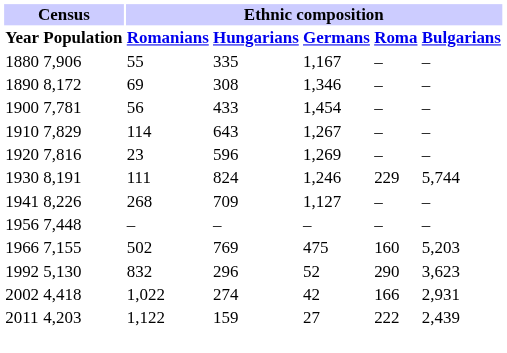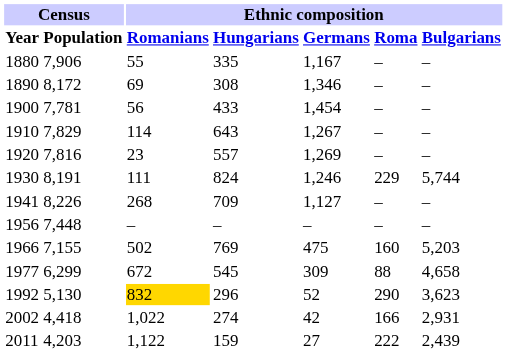 <table class="toccolours">
 <tr>
 <th align="center" colspan="2" style="background:#ccccff;">Census</th>
 <th align="center" colspan="5" style="background:#ccccff;">Ethnic composition</th>
 </tr>
 <tr>
 <th>Year</th>
 <th>Population</th>
 <th><a href='#'>Romanians</a></th>
 <th><a href='#'>Hungarians</a></th>
 <th><a href='#'>Germans</a></th>
 <th><a href='#'>Roma</a></th>
 <th><a href='#'>Bulgarians</a></th>
 </tr>
 <tr>
 <td>1880</td>
 <td>7,906</td>
 <td>55</td>
 <td>335</td>
 <td>1,167</td>
 <td>–</td>
 <td>–</td>
 </tr>
 <tr>
 <td>1890</td>
 <td>8,172</td>
 <td>69</td>
 <td>308</td>
 <td>1,346</td>
 <td>–</td>
 <td>–</td>
 </tr>
 <tr>
 <td>1900</td>
 <td>7,781</td>
 <td>56</td>
 <td>433</td>
 <td>1,454</td>
 <td>–</td>
 <td>–</td>
 </tr>
 <tr>
 <td>1910</td>
 <td>7,829</td>
 <td>114</td>
 <td>643</td>
 <td>1,267</td>
 <td>–</td>
 <td>–</td>
 </tr>
 <tr>
 <td>1920</td>
 <td>7,816</td>
 <td>23</td>
-<td>596</td>
+<td>557</td>
 <td>1,269</td>
 <td>–</td>
 <td>–</td>
 </tr>
 <tr>
 <td>1930</td>
 <td>8,191</td>
 <td>111</td>
 <td>824</td>
 <td>1,246</td>
 <td>229</td>
 <td>5,744</td>
 </tr>
 <tr>
 <td>1941</td>
 <td>8,226</td>
 <td>268</td>
 <td>709</td>
 <td>1,127</td>
 <td>–</td>
 <td>–</td>
 </tr>
 <tr>
 <td>1956</td>
 <td>7,448</td>
 <td>–</td>
 <td>–</td>
 <td>–</td>
 <td>–</td>
 <td>–</td>
 </tr>
 <tr>
 <td>1966</td>
 <td>7,155</td>
 <td>502</td>
 <td>769</td>
 <td>475</td>
 <td>160</td>
 <td>5,203</td>
 </tr>
 <tr>
+<td>1977</td>
+<td>6,299</td>
+<td>672</td>
+<td>545</td>
+<td>309</td>
+<td>88</td>
+<td>4,658</td>
+</tr>
+<tr>
 <td>1992</td>
 <td>5,130</td>
-<td>832</td>
+<td style="background: gold;">832</td>
 <td>296</td>
 <td>52</td>
 <td>290</td>
 <td>3,623</td>
 </tr>
 <tr>
 <td>2002</td>
 <td>4,418</td>
 <td>1,022</td>
 <td>274</td>
 <td>42</td>
 <td>166</td>
 <td>2,931</td>
 </tr>
 <tr>
 <td>2011</td>
 <td>4,203</td>
 <td>1,122</td>
 <td>159</td>
 <td>27</td>
 <td>222</td>
 <td>2,439</td>
 </tr>
 </table>
